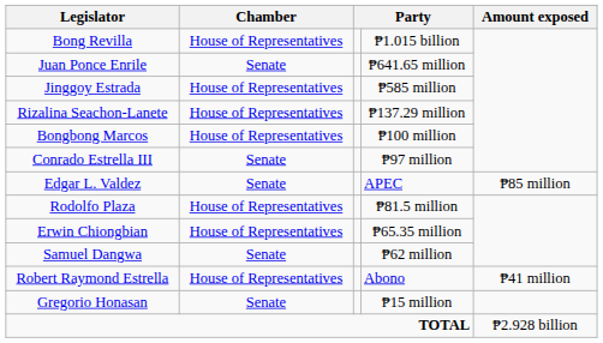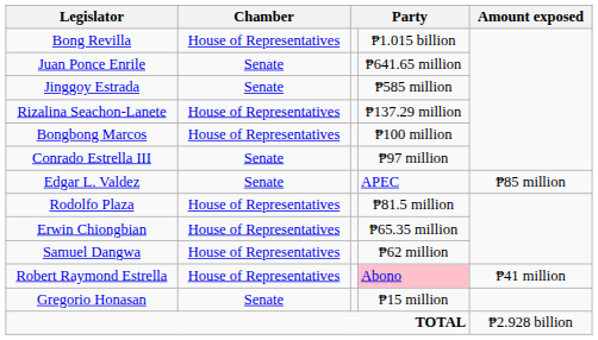 <table width=50% class=wikitable style="text-align:center;margin:1em auto;">
 <tr>
 <th>Legislator</th>
 <th>Chamber</th>
 <th colspan=2>Party</th>
 <th>Amount exposed</th>
 </tr>
 <tr>
 <td><a href='#'>Bong Revilla</a></td>
 <td><a href='#'>House of Representatives</a></td>
 <td></td>
 <td>₱1.015 billion</td>
 </tr>
 <tr>
 <td><a href='#'>Juan Ponce Enrile</a></td>
 <td><a href='#'>Senate</a></td>
 <td></td>
 <td>₱641.65 million</td>
 </tr>
 <tr>
 <td><a href='#'>Jinggoy Estrada</a></td>
-<td><a href='#'>House of Representatives</a></td>
+<td><a href='#'>Senate</a></td>
 <td></td>
 <td>₱585 million</td>
 </tr>
 <tr>
 <td><a href='#'>Rizalina Seachon-Lanete</a></td>
 <td><a href='#'>House of Representatives</a></td>
 <td></td>
 <td>₱137.29 million</td>
 </tr>
 <tr>
 <td><a href='#'>Bongbong Marcos</a></td>
 <td><a href='#'>House of Representatives</a></td>
 <td></td>
 <td>₱100 million</td>
 </tr>
 <tr>
 <td><a href='#'>Conrado Estrella III</a></td>
 <td><a href='#'>Senate</a></td>
 <td></td>
 <td>₱97 million</td>
 </tr>
 <tr>
 <td><a href='#'>Edgar L. Valdez</a></td>
 <td><a href='#'>Senate</a></td>
 <td></td>
 <td align=left><a href='#'>APEC</a></td>
 <td>₱85 million</td>
 </tr>
 <tr>
 <td><a href='#'>Rodolfo Plaza</a></td>
 <td><a href='#'>House of Representatives</a></td>
 <td></td>
 <td>₱81.5 million</td>
 </tr>
 <tr>
 <td><a href='#'>Erwin Chiongbian</a></td>
 <td><a href='#'>House of Representatives</a></td>
 <td></td>
 <td>₱65.35 million</td>
 </tr>
 <tr>
 <td><a href='#'>Samuel Dangwa</a></td>
-<td><a href='#'>Senate</a></td>
+<td><a href='#'>House of Representatives</a></td>
 <td></td>
 <td>₱62 million</td>
 </tr>
 <tr>
 <td><a href='#'>Robert Raymond Estrella</a></td>
 <td><a href='#'>House of Representatives</a></td>
 <td></td>
-<td align=left><a href='#'>Abono</a></td>
+<td align=left style="background: pink;"><a href='#'>Abono</a></td>
 <td>₱41 million</td>
 </tr>
 <tr>
 <td><a href='#'>Gregorio Honasan</a></td>
 <td><a href='#'>Senate</a></td>
 <td></td>
 <td>₱15 million</td>
 </tr>
 <tr>
 <td colspan=4 align=right><strong>TOTAL</strong></td>
 <td>₱2.928 billion</td>
 </tr>
 </table>
